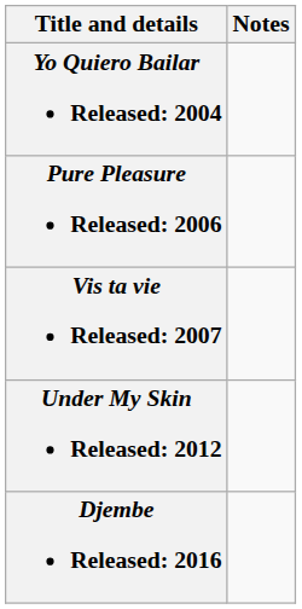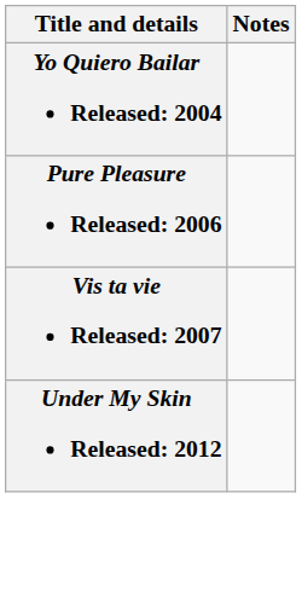 <table class="wikitable plainrowheaders" style="text-align:center;">
 <tr>
 <th scope="col">Title and details</th>
 <th scope="col">Notes</th>
 </tr>
 <tr>
 <th scope="row"><em>Yo Quiero Bailar</em><br><ul><li>Released: 2004</li></ul></th>
 <td><br></td>
 </tr>
 <tr>
 <th scope="row"><em>Pure Pleasure</em><br><ul><li>Released: 2006</li></ul></th>
 <td><br></td>
 </tr>
 <tr>
 <th scope="row"><em>Vis ta vie</em><br><ul><li>Released: 2007</li></ul></th>
 <td><br></td>
 </tr>
 <tr>
 <th scope="row"><em>Under My Skin</em><br><ul><li>Released: 2012</li></ul></th>
 <td><br></td>
 </tr>
-<tr>
-<th scope="row"><em>Djembe</em><br><ul><li>Released: 2016</li></ul></th>
-<td><br></td>
-</tr>
 </table>
